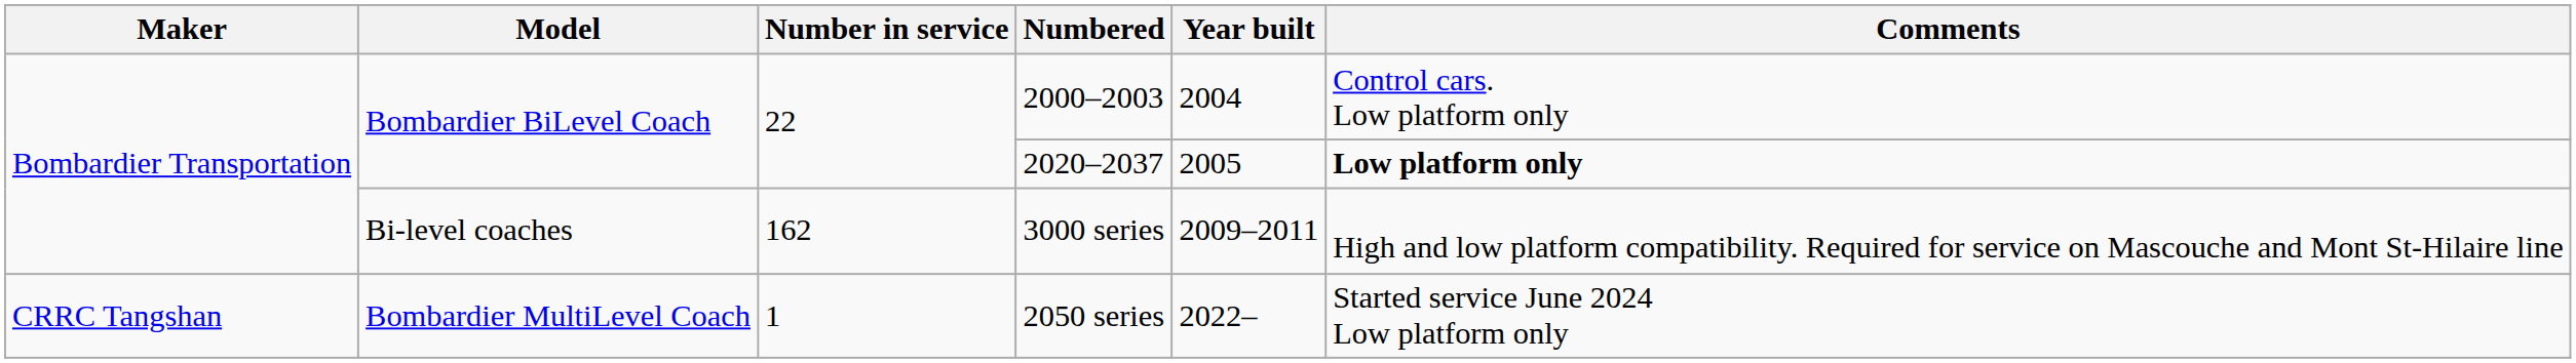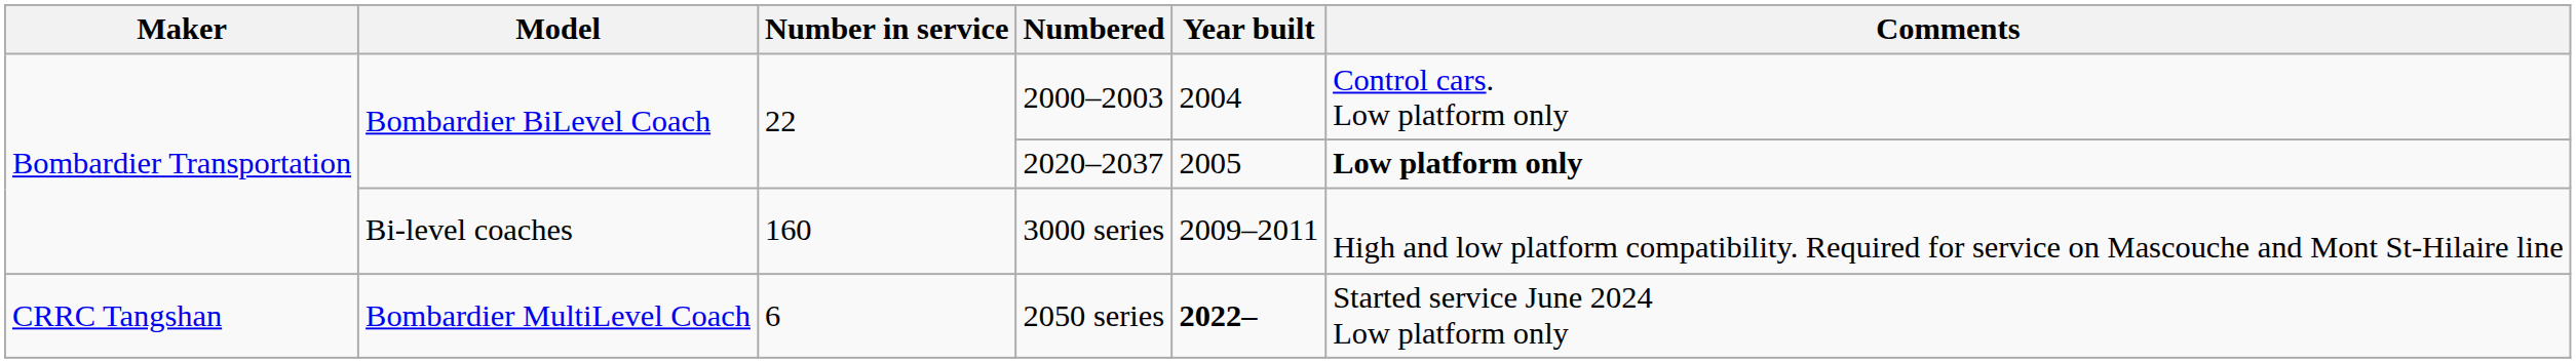 <table class="wikitable sortable">
 <tr>
 <th>Maker</th>
 <th>Model</th>
 <th>Number in service</th>
 <th>Numbered</th>
 <th>Year built</th>
 <th>Comments</th>
 </tr>
 <tr>
 <td rowspan="3"><a href='#'>Bombardier Transportation</a></td>
 <td rowspan="2"><a href='#'>Bombardier BiLevel Coach</a></td>
 <td rowspan="2">22</td>
 <td>2000–2003</td>
 <td>2004</td>
 <td><a href='#'>Control cars</a>.<br>Low platform only</td>
 </tr>
 <tr>
 <td>2020–2037</td>
 <td>2005</td>
 <td><strong>Low platform only</strong></td>
 </tr>
 <tr>
 <td>Bi-level coaches</td>
-<td>162</td>
+<td>160</td>
 <td>3000 series</td>
 <td>2009–2011</td>
 <td><br>High and low platform compatibility. Required for service on Mascouche and Mont St-Hilaire line</td>
 </tr>
 <tr>
 <td><a href='#'>CRRC Tangshan</a></td>
 <td><a href='#'>Bombardier MultiLevel Coach</a></td>
-<td>1</td>
+<td>6</td>
 <td>2050 series</td>
-<td>2022–</td>
+<td><strong>2022–</strong></td>
 <td>Started service June 2024<br>Low platform only</td>
 </tr>
 </table>
